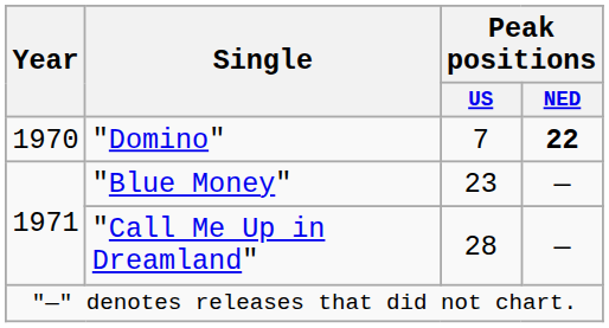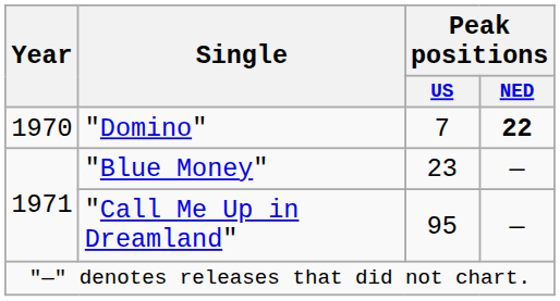 <table class="wikitable">
 <tr>
 <th rowspan="2">Year</th>
 <th style="width:160px;" rowspan="2">Single</th>
 <th colspan="2">Peak positions</th>
 </tr>
 <tr>
 <th style="width:3em;font-size:75%"><a href='#'>US</a><br></th>
 <th style="width:3em;font-size:75%"><a href='#'>NED</a><br></th>
 </tr>
 <tr>
 <td>1970</td>
 <td>"<a href='#'>Domino</a>"</td>
 <td style="text-align:center;">7</td>
 <td style="text-align:center;"><strong>22</strong></td>
 </tr>
 <tr>
 <td rowspan="2">1971</td>
 <td>"<a href='#'>Blue Money</a>"</td>
 <td style="text-align:center;">23</td>
 <td style="text-align:center;">—</td>
 </tr>
 <tr>
 <td>"<a href='#'>Call Me Up in Dreamland</a>"</td>
-<td style="text-align:center;">28</td>
+<td style="text-align:center;">95</td>
 <td style="text-align:center;">—</td>
 </tr>
 <tr>
 <td colspan="4" style="text-align:center; font-size:8pt;">"—" denotes releases that did not chart.</td>
 </tr>
 </table>
